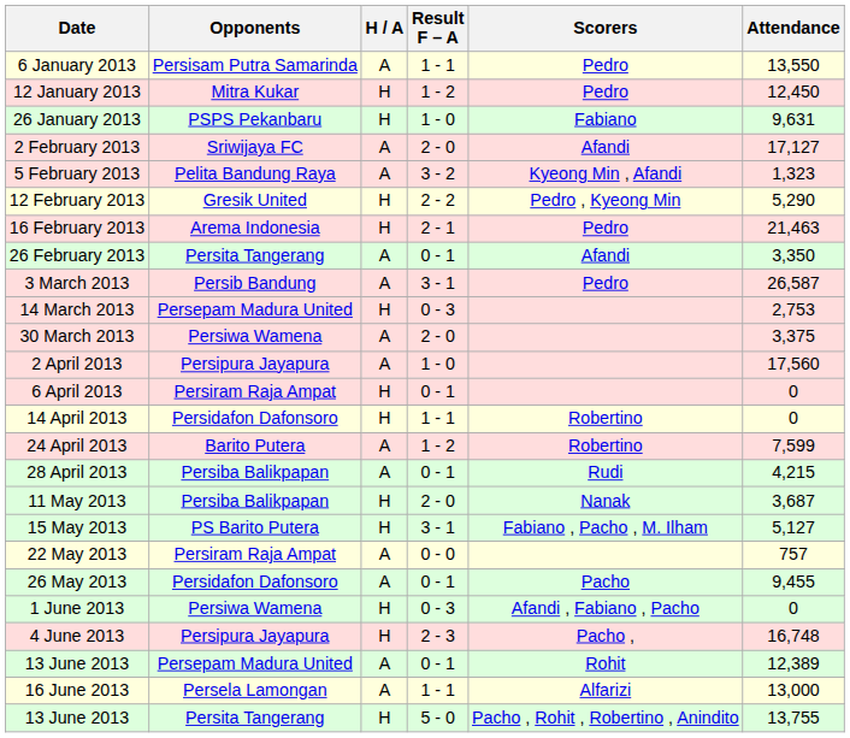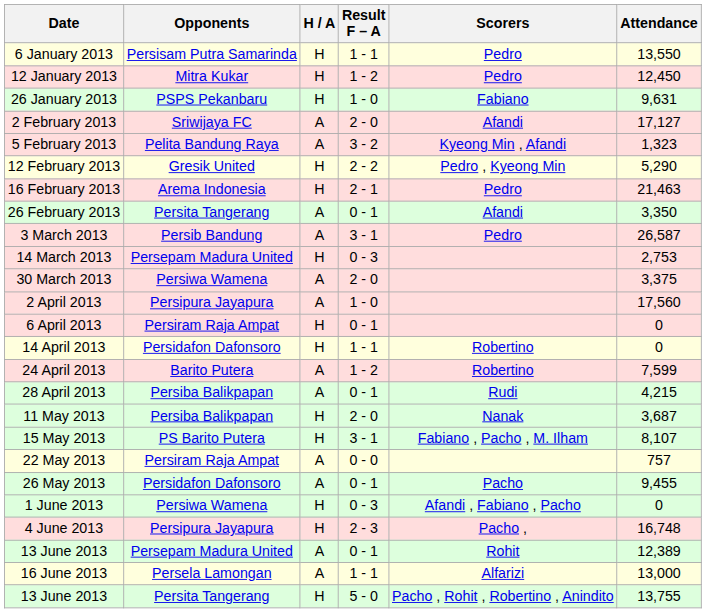 <table class="wikitable" style="text-align:center">
 <tr>
 <th class="sortable">Date</th>
 <th>Opponents</th>
 <th>H / A</th>
 <th>Result<br>F – A</th>
 <th>Scorers</th>
 <th>Attendance</th>
 </tr>
 <tr style="background:#ffd;">
 <td>6 January 2013</td>
 <td><a href='#'>Persisam Putra Samarinda</a></td>
-<td>A</td>
+<td>H</td>
 <td>1 - 1</td>
 <td><a href='#'>Pedro</a> </td>
 <td>13,550</td>
 </tr>
 <tr style="background:#fdd;">
 <td>12 January 2013</td>
 <td><a href='#'>Mitra Kukar</a></td>
 <td>H</td>
 <td>1 - 2</td>
 <td><a href='#'>Pedro</a> </td>
 <td>12,450</td>
 </tr>
 <tr style="background:#dfd;">
 <td>26 January 2013</td>
 <td><a href='#'>PSPS Pekanbaru</a></td>
 <td>H</td>
 <td>1 - 0</td>
 <td><a href='#'>Fabiano</a> </td>
 <td>9,631</td>
 </tr>
 <tr style="background:#fdd;">
 <td>2 February 2013</td>
 <td><a href='#'>Sriwijaya FC</a></td>
 <td>A</td>
 <td>2 - 0</td>
 <td><a href='#'>Afandi</a> </td>
 <td>17,127</td>
 </tr>
 <tr style="background:#fdd;">
 <td>5 February 2013</td>
 <td><a href='#'>Pelita Bandung Raya</a></td>
 <td>A</td>
 <td>3 - 2</td>
 <td><a href='#'>Kyeong Min</a> , <a href='#'>Afandi</a> </td>
 <td>1,323</td>
 </tr>
 <tr style="background:#ffd;">
 <td>12 February 2013</td>
 <td><a href='#'>Gresik United</a></td>
 <td>H</td>
 <td>2 - 2</td>
 <td><a href='#'>Pedro</a> , <a href='#'>Kyeong Min</a> </td>
 <td>5,290</td>
 </tr>
 <tr style="background:#fdd;">
 <td>16 February 2013</td>
 <td><a href='#'>Arema Indonesia</a></td>
 <td>H</td>
 <td>2 - 1</td>
 <td><a href='#'>Pedro</a> </td>
 <td>21,463</td>
 </tr>
 <tr style="background:#dfd;">
 <td>26 February 2013</td>
 <td><a href='#'>Persita Tangerang</a></td>
 <td>A</td>
 <td>0 - 1</td>
 <td><a href='#'>Afandi</a> </td>
 <td>3,350</td>
 </tr>
 <tr style="background:#fdd;">
 <td>3 March 2013</td>
 <td><a href='#'>Persib Bandung</a></td>
 <td>A</td>
 <td>3 - 1</td>
 <td><a href='#'>Pedro</a> </td>
 <td>26,587</td>
 </tr>
 <tr style="background:#fdd;">
 <td>14 March 2013</td>
 <td><a href='#'>Persepam Madura United</a></td>
 <td>H</td>
 <td>0 - 3</td>
 <td></td>
 <td>2,753</td>
 </tr>
 <tr style="background:#fdd;">
 <td>30 March 2013</td>
 <td><a href='#'>Persiwa Wamena</a></td>
 <td>A</td>
 <td>2 - 0</td>
 <td></td>
 <td>3,375</td>
 </tr>
 <tr style="background:#fdd;">
 <td>2 April 2013</td>
 <td><a href='#'>Persipura Jayapura</a></td>
 <td>A</td>
 <td>1 - 0</td>
 <td></td>
 <td>17,560</td>
 </tr>
 <tr style="background:#fdd;">
 <td>6 April 2013</td>
 <td><a href='#'>Persiram Raja Ampat</a></td>
 <td>H</td>
 <td>0 - 1</td>
 <td></td>
 <td>0</td>
 </tr>
 <tr style="background:#ffd;">
 <td>14 April 2013</td>
 <td><a href='#'>Persidafon Dafonsoro</a></td>
 <td>H</td>
 <td>1 - 1</td>
 <td><a href='#'>Robertino</a> </td>
 <td>0</td>
 </tr>
 <tr style="background:#fdd;">
 <td>24 April 2013</td>
 <td><a href='#'>Barito Putera</a></td>
 <td>A</td>
 <td>1 - 2</td>
 <td><a href='#'>Robertino</a> </td>
 <td>7,599</td>
 </tr>
 <tr style="background:#dfd;">
 <td>28 April 2013</td>
 <td><a href='#'>Persiba Balikpapan</a></td>
 <td>A</td>
 <td>0 - 1</td>
 <td><a href='#'>Rudi</a> </td>
 <td>4,215</td>
 </tr>
 <tr style="background:#dfd;">
 <td>11 May 2013</td>
 <td><a href='#'>Persiba Balikpapan</a></td>
 <td>H</td>
 <td>2 - 0</td>
 <td><a href='#'>Nanak</a> </td>
 <td>3,687</td>
 </tr>
 <tr style="background:#dfd;">
 <td>15 May 2013</td>
 <td><a href='#'>PS Barito Putera</a></td>
 <td>H</td>
 <td>3 - 1</td>
 <td><a href='#'>Fabiano</a> , <a href='#'>Pacho</a> , <a href='#'>M. Ilham</a> </td>
-<td>5,127</td>
+<td>8,107</td>
 </tr>
 <tr style="background:#ffd;">
 <td>22 May 2013</td>
 <td><a href='#'>Persiram Raja Ampat</a></td>
 <td>A</td>
 <td>0 - 0</td>
 <td></td>
 <td>757</td>
 </tr>
 <tr style="background:#dfd;">
 <td>26 May 2013</td>
 <td><a href='#'>Persidafon Dafonsoro</a></td>
 <td>A</td>
 <td>0 - 1</td>
 <td><a href='#'>Pacho</a> </td>
 <td>9,455</td>
 </tr>
 <tr style="background:#dfd;">
 <td>1 June 2013</td>
 <td><a href='#'>Persiwa Wamena</a></td>
 <td>H</td>
 <td>0 - 3</td>
 <td><a href='#'>Afandi</a> , <a href='#'>Fabiano</a> , <a href='#'>Pacho</a> </td>
 <td>0</td>
 </tr>
 <tr style="background:#fdd;">
 <td>4 June 2013</td>
 <td><a href='#'>Persipura Jayapura</a></td>
 <td>H</td>
 <td>2 - 3</td>
 <td><a href='#'>Pacho</a> , </td>
 <td>16,748</td>
 </tr>
 <tr style="background:#dfd;">
 <td>13 June 2013</td>
 <td><a href='#'>Persepam Madura United</a></td>
 <td>A</td>
 <td>0 - 1</td>
 <td><a href='#'>Rohit</a> </td>
 <td>12,389</td>
 </tr>
 <tr style="background:#ffd;">
 <td>16 June 2013</td>
 <td><a href='#'>Persela Lamongan</a></td>
 <td>A</td>
 <td>1 - 1</td>
 <td><a href='#'>Alfarizi</a> </td>
 <td>13,000</td>
 </tr>
 <tr style="background:#dfd;">
 <td>13 June 2013</td>
 <td><a href='#'>Persita Tangerang</a></td>
 <td>H</td>
 <td>5 - 0</td>
 <td><a href='#'>Pacho</a>  , <a href='#'>Rohit</a> , <a href='#'>Robertino</a> , <a href='#'>Anindito</a> </td>
 <td>13,755</td>
 </tr>
 </table>
